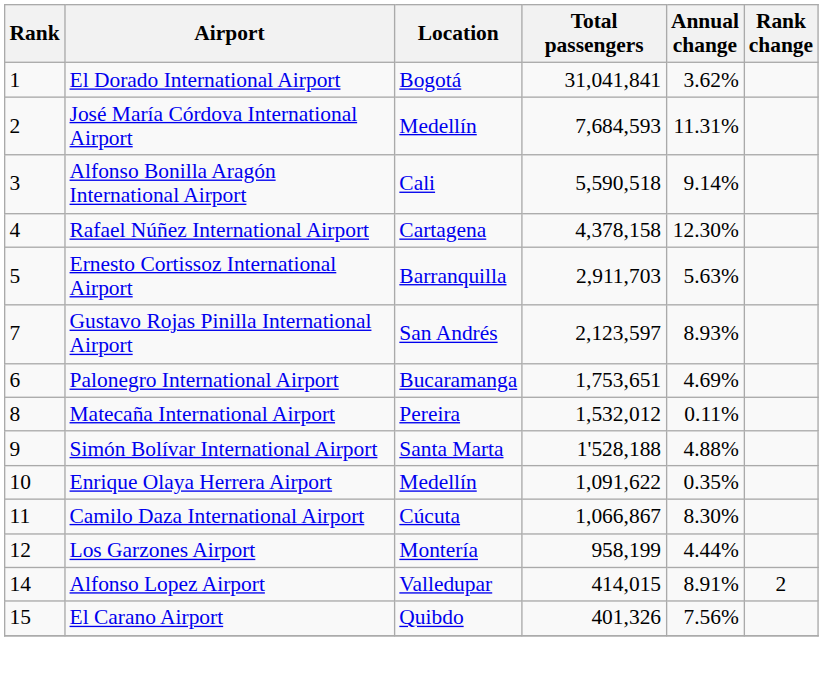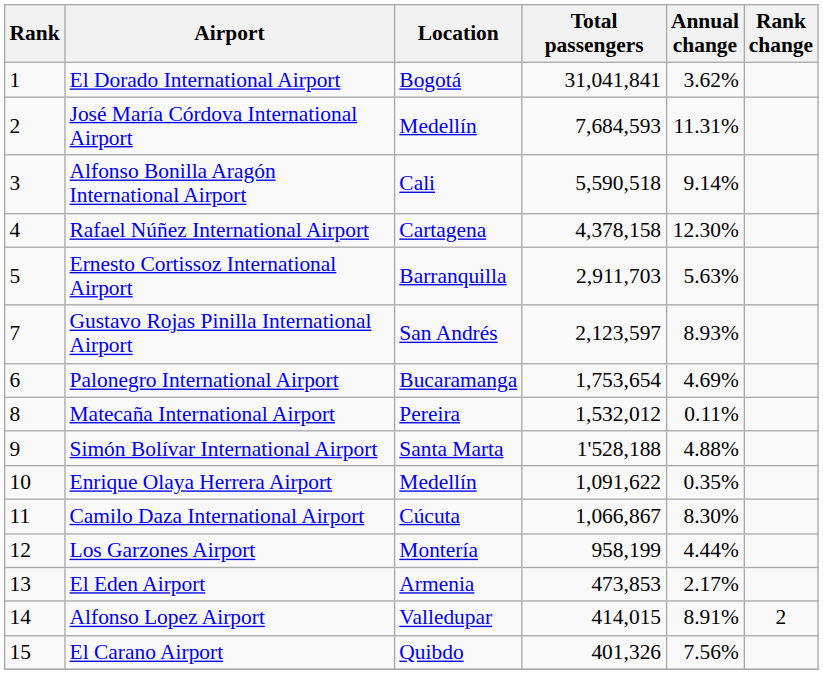 <table class="wikitable">
 <tr>
 <th>Rank</th>
 <th>Airport</th>
 <th>Location</th>
 <th style="width:100px">Total<br>passengers</th>
 <th>Annual<br>change</th>
 <th>Rank<br>change</th>
 </tr>
 <tr>
 <td>1</td>
 <td><a href='#'>El Dorado International Airport</a></td>
 <td><a href='#'>Bogotá</a></td>
 <td align="right">31,041,841</td>
 <td align="right">3.62%</td>
 <td align="center"></td>
 </tr>
 <tr>
 <td>2</td>
 <td><a href='#'>José María Córdova International Airport</a></td>
 <td><a href='#'>Medellín</a></td>
 <td align="right">7,684,593</td>
 <td align="right">11.31%</td>
 <td align="center"></td>
 </tr>
 <tr>
 <td>3</td>
 <td><a href='#'>Alfonso Bonilla Aragón International Airport</a></td>
 <td><a href='#'>Cali</a></td>
 <td align="right">5,590,518</td>
 <td align="right">9.14%</td>
 <td align="center"></td>
 </tr>
 <tr>
 <td>4</td>
 <td><a href='#'>Rafael Núñez International Airport</a></td>
 <td><a href='#'>Cartagena</a></td>
 <td align="right">4,378,158</td>
 <td align="right">12.30%</td>
 <td align="center"></td>
 </tr>
 <tr>
 <td>5</td>
 <td><a href='#'>Ernesto Cortissoz International Airport</a></td>
 <td><a href='#'>Barranquilla</a></td>
 <td align="right">2,911,703</td>
 <td align="right">5.63%</td>
 <td align="center"></td>
 </tr>
 <tr>
 <td>7</td>
 <td><a href='#'>Gustavo Rojas Pinilla International Airport</a></td>
 <td><a href='#'>San Andrés</a></td>
 <td align="right">2,123,597</td>
 <td align="right">8.93%</td>
 <td align="center"></td>
 </tr>
 <tr>
 <td>6</td>
 <td><a href='#'>Palonegro International Airport</a></td>
 <td><a href='#'>Bucaramanga</a></td>
-<td align="right">1,753,651</td>
+<td align="right">1,753,654</td>
 <td align="right">4.69%</td>
 <td align="center"></td>
 </tr>
 <tr>
 <td>8</td>
 <td><a href='#'>Matecaña International Airport</a></td>
 <td><a href='#'>Pereira</a></td>
 <td align="right">1,532,012</td>
 <td align="right">0.11%</td>
 <td align="center"></td>
 </tr>
 <tr>
 <td>9</td>
 <td><a href='#'>Simón Bolívar International Airport</a></td>
 <td><a href='#'>Santa Marta</a></td>
 <td align="right">1'528,188</td>
 <td align="right">4.88%</td>
 <td align="center"></td>
 </tr>
 <tr>
 <td>10</td>
 <td><a href='#'>Enrique Olaya Herrera Airport</a></td>
 <td><a href='#'>Medellín</a></td>
 <td align="right">1,091,622</td>
 <td align="right">0.35%</td>
 <td align="center"></td>
 </tr>
 <tr>
 <td>11</td>
 <td><a href='#'>Camilo Daza International Airport</a></td>
 <td><a href='#'>Cúcuta</a></td>
 <td align="right">1,066,867</td>
 <td align="right">8.30%</td>
 <td align="center"></td>
 </tr>
 <tr>
 <td>12</td>
 <td><a href='#'>Los Garzones Airport</a></td>
 <td><a href='#'>Montería</a></td>
 <td align="right">958,199</td>
 <td align="right">4.44%</td>
 <td align="center"></td>
 </tr>
 <tr>
+<td>13</td>
+<td><a href='#'>El Eden Airport</a></td>
+<td><a href='#'>Armenia</a></td>
+<td align="right">473,853</td>
+<td align="right">2.17%</td>
+<td align="center"></td>
+</tr>
+<tr>
 <td>14</td>
 <td><a href='#'>Alfonso Lopez Airport</a></td>
 <td><a href='#'>Valledupar</a></td>
 <td align="right">414,015</td>
 <td align="right">8.91%</td>
 <td align="center">2</td>
 </tr>
 <tr>
 <td>15</td>
 <td><a href='#'>El Carano Airport</a></td>
 <td><a href='#'>Quibdo</a></td>
 <td align="right">401,326</td>
 <td align="right">7.56%</td>
 <td align="center"></td>
 </tr>
 <tr>
 </tr>
 </table>
